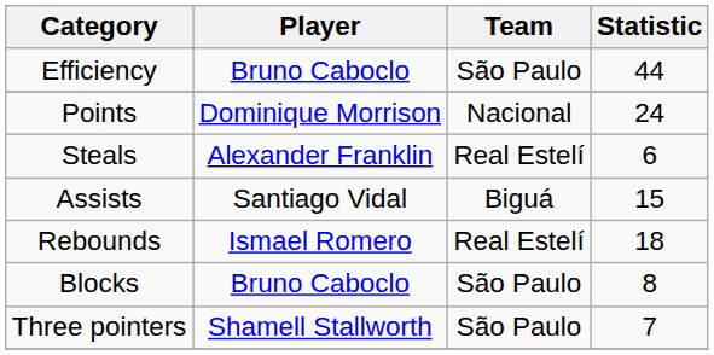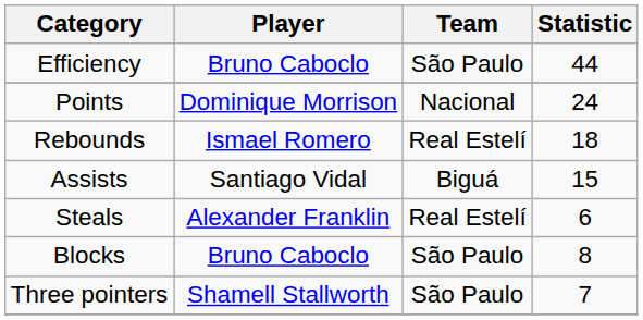 <table class="wikitable" style="text-align:center;">
 <tr>
 <th>Category</th>
 <th>Player</th>
 <th>Team</th>
 <th>Statistic</th>
 </tr>
 <tr>
 <td>Efficiency</td>
 <td> <a href='#'>Bruno Caboclo</a></td>
 <td>São Paulo</td>
 <td>44</td>
 </tr>
 <tr>
 </tr>
 <tr>
 <td>Points</td>
 <td> <a href='#'>Dominique Morrison</a></td>
 <td>Nacional</td>
 <td>24</td>
 </tr>
 <tr>
-<td>Steals</td>
-<td> <a href='#'>Alexander Franklin</a></td>
+<td>Rebounds</td>
+<td> <a href='#'>Ismael Romero</a></td>
 <td>Real Estelí</td>
-<td>6</td>
+<td>18</td>
 </tr>
 <tr>
 <td>Assists</td>
 <td> Santiago Vidal</td>
 <td>Biguá</td>
 <td>15</td>
 </tr>
 <tr>
-<td>Rebounds</td>
-<td> <a href='#'>Ismael Romero</a></td>
+<td>Steals</td>
+<td> <a href='#'>Alexander Franklin</a></td>
 <td>Real Estelí</td>
-<td>18</td>
+<td>6</td>
 </tr>
 <tr>
 <td>Blocks</td>
 <td> <a href='#'>Bruno Caboclo</a></td>
 <td>São Paulo</td>
 <td>8</td>
 </tr>
 <tr>
 <td>Three pointers</td>
 <td> <a href='#'>Shamell Stallworth</a></td>
 <td>São Paulo</td>
 <td>7</td>
 </tr>
 <tr>
 </tr>
 <tr>
 </tr>
 </table>
